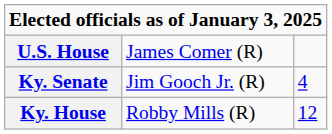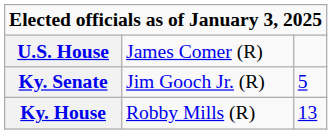 <table class=wikitable>
 <tr>
 <td colspan="3"><strong>Elected officials as of January 3, 2025</strong></td>
 </tr>
 <tr>
 <th scope=row><a href='#'>U.S. House</a></th>
 <td><a href='#'>James Comer</a> (R)</td>
 <td></td>
 </tr>
 <tr>
 <th scope=row><a href='#'>Ky. Senate</a></th>
 <td><a href='#'>Jim Gooch Jr.</a> (R)</td>
-<td><a href='#'>4</a></td>
+<td><a href='#'>5</a></td>
 </tr>
 <tr>
 <th scope=row><a href='#'>Ky. House</a></th>
 <td><a href='#'>Robby Mills</a> (R)</td>
-<td><a href='#'>12</a></td>
+<td><a href='#'>13</a></td>
 </tr>
 </table>
